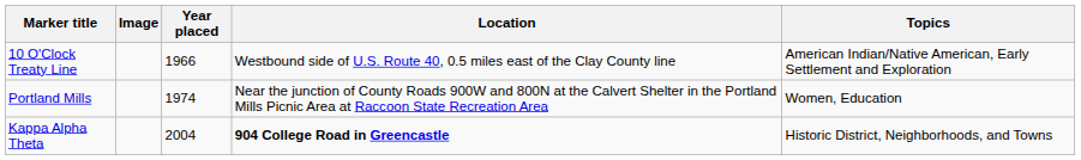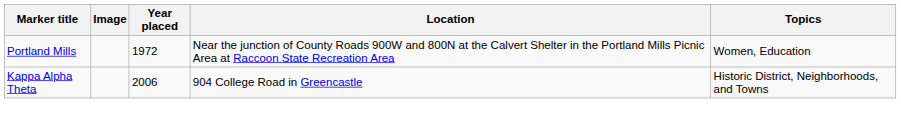 <table class="wikitable sortable" style="width:98%">
 <tr>
 <th>Marker title</th>
 <th class="unsortable">Image</th>
 <th>Year placed</th>
 <th>Location</th>
 <th>Topics</th>
 </tr>
-<tr>
-<td><a href='#'>10 O'Clock Treaty Line</a></td>
-<td></td>
-<td>1966</td>
-<td>Westbound side of <a href='#'>U.S. Route 40</a>, 0.5 miles east of the Clay County line<br><small></small></td>
-<td>American Indian/Native American, Early Settlement and Exploration</td>
-</tr>
 <tr ->
 <td><a href='#'>Portland Mills</a></td>
 <td></td>
-<td>1974</td>
+<td>1972</td>
 <td>Near the junction of County Roads 900W and 800N at the Calvert Shelter in the Portland Mills Picnic Area at <a href='#'>Raccoon State Recreation Area</a><br><small></small></td>
 <td>Women, Education</td>
 </tr>
 <tr ->
 <td><a href='#'>Kappa Alpha Theta</a></td>
 <td></td>
-<td>2004</td>
-<td><strong>904 College Road in <a href='#'>Greencastle</a><br><small></small></strong></td>
+<td>2006</td>
+<td>904 College Road in <a href='#'>Greencastle</a><br><small></small></td>
 <td>Historic District, Neighborhoods, and Towns</td>
 </tr>
 </table>
